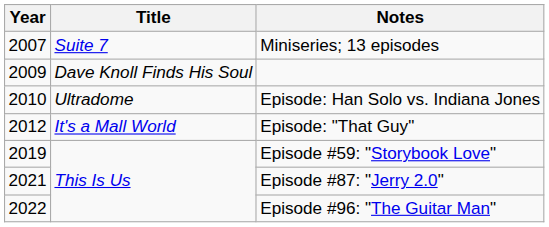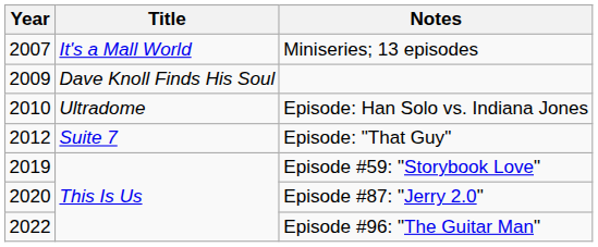 <table class="wikitable sortable">
 <tr>
 <th>Year</th>
 <th>Title</th>
 <th class="unsortable">Notes</th>
 </tr>
 <tr>
 <td>2007</td>
-<td><em><a href='#'>Suite 7</a></em></td>
+<td><em><a href='#'>It's a Mall World</a></em></td>
 <td>Miniseries; 13 episodes</td>
 </tr>
 <tr>
 <td>2009</td>
 <td><em>Dave Knoll Finds His Soul</em></td>
 <td></td>
 </tr>
 <tr>
 <td>2010</td>
 <td><em>Ultradome</em></td>
 <td>Episode: Han Solo vs. Indiana Jones</td>
 </tr>
 <tr>
 <td>2012</td>
-<td><em><a href='#'>It's a Mall World</a></em></td>
+<td><em><a href='#'>Suite 7</a></em></td>
 <td>Episode: "That Guy"</td>
 </tr>
 <tr>
 <td>2019</td>
 <td rowspan=3><em><a href='#'>This Is Us</a></em></td>
 <td>Episode #59: "<a href='#'>Storybook Love</a>"</td>
 </tr>
 <tr>
-<td>2021</td>
+<td>2020</td>
 <td>Episode #87: "<a href='#'>Jerry 2.0</a>"</td>
 </tr>
 <tr>
 <td>2022</td>
 <td>Episode #96: "<a href='#'>The Guitar Man</a>"</td>
 </tr>
 </table>
